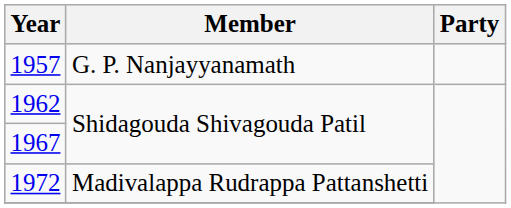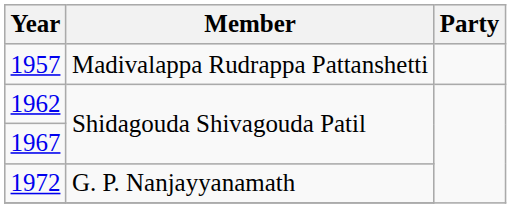 <table class="wikitable sortable">
 <tr>
 <th>Year</th>
 <th>Member</th>
 <th colspan="2">Party</th>
 </tr>
 <tr>
 <td><a href='#'>1957</a></td>
-<td>G. P. Nanjayyanamath</td>
+<td>Madivalappa Rudrappa Pattanshetti</td>
 <td></td>
 </tr>
 <tr>
 <td><a href='#'>1962</a></td>
 <td rowspan=2>Shidagouda Shivagouda Patil</td>
 </tr>
 <tr>
 <td><a href='#'>1967</a></td>
 </tr>
 <tr>
 <td><a href='#'>1972</a></td>
-<td>Madivalappa Rudrappa Pattanshetti</td>
+<td>G. P. Nanjayyanamath</td>
 </tr>
 <tr>
 </tr>
 </table>
